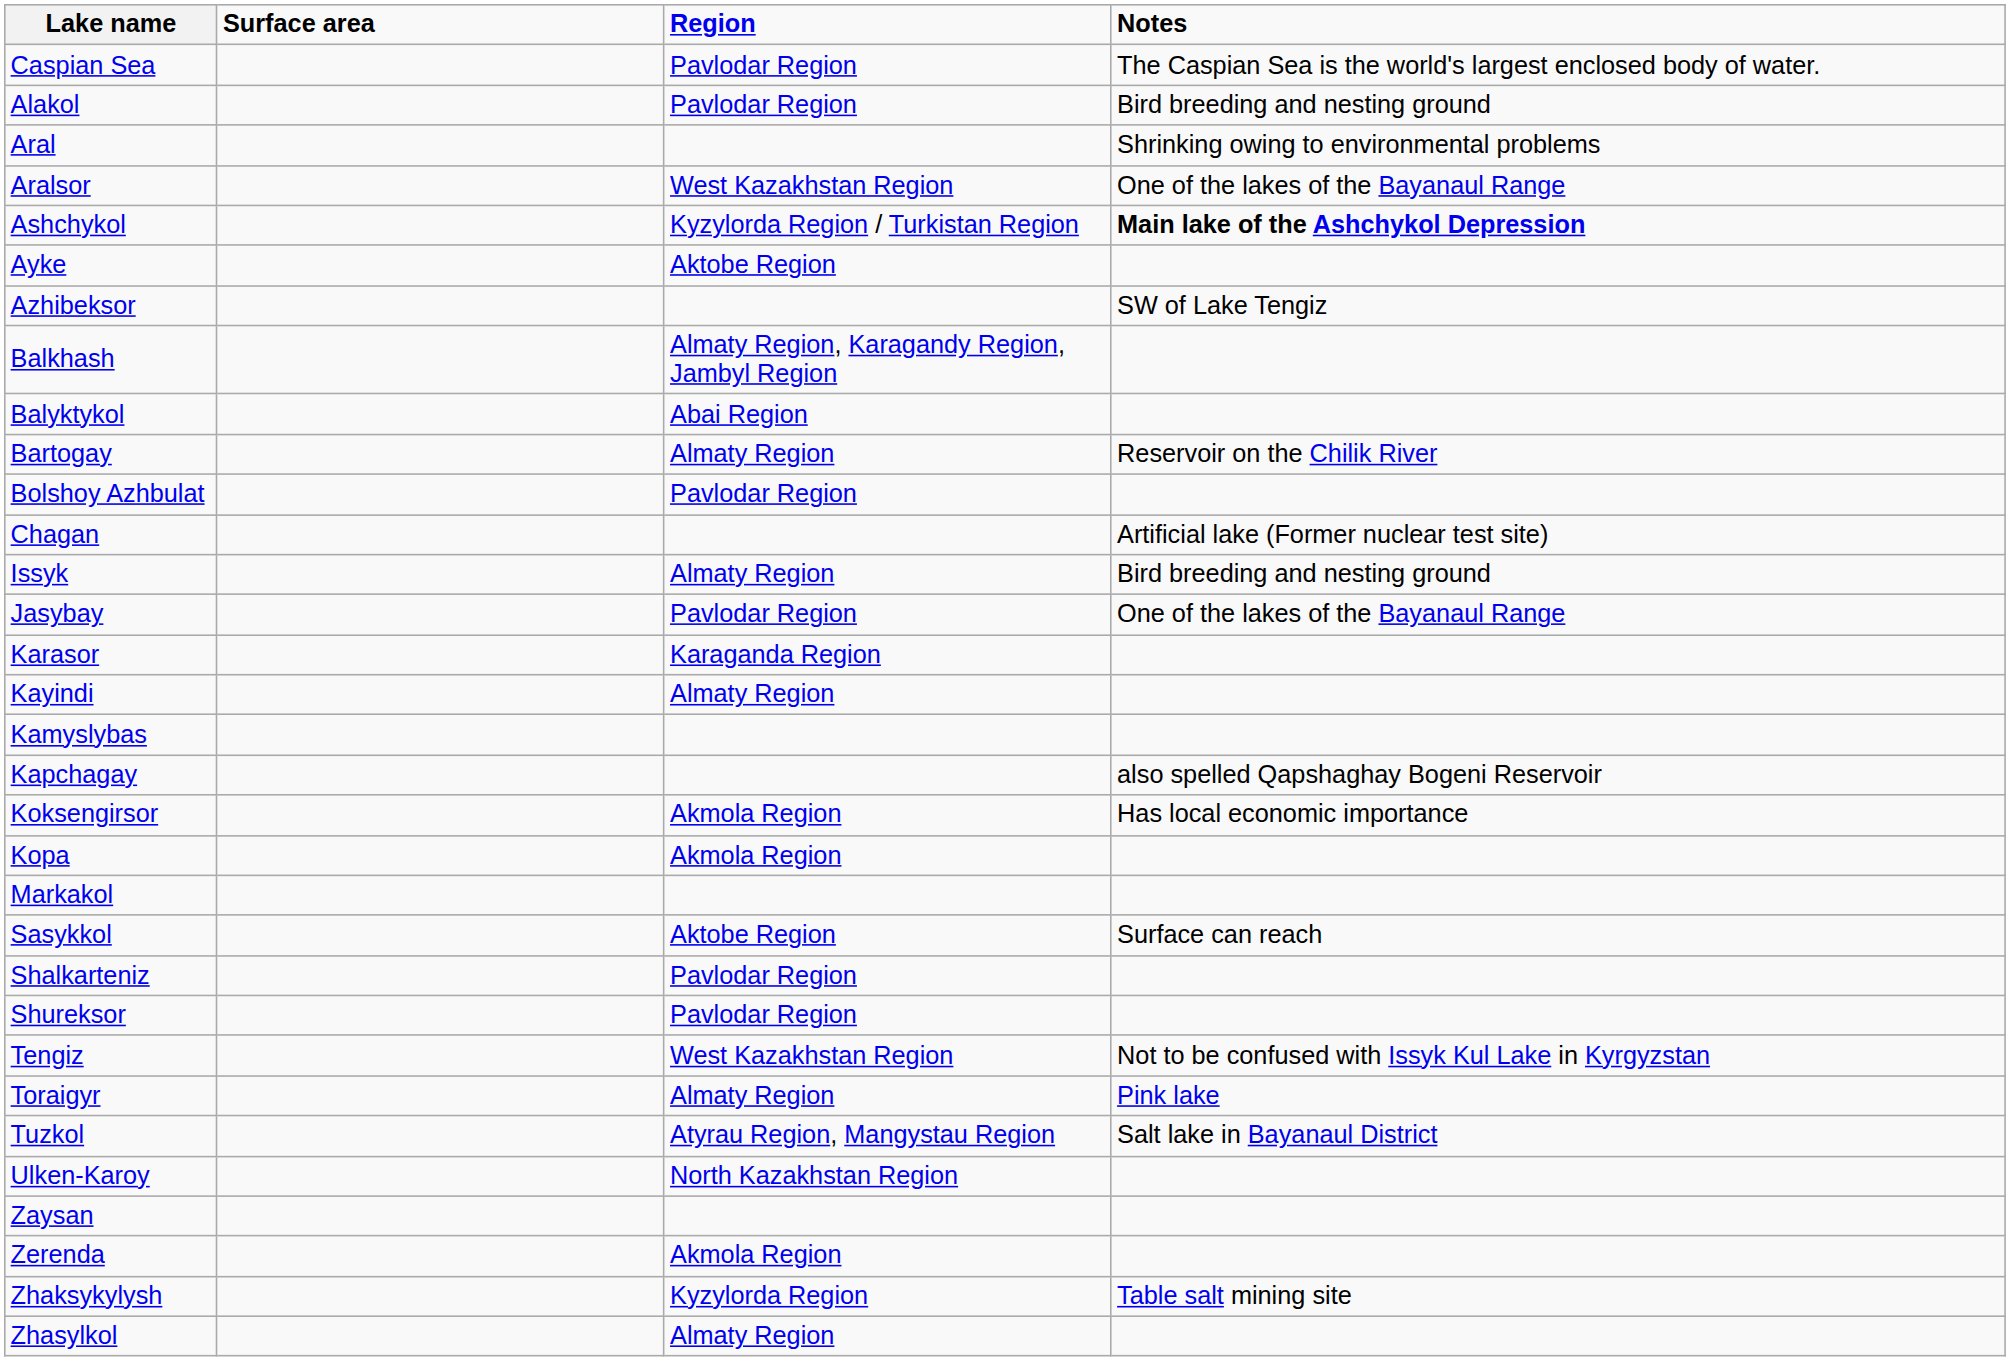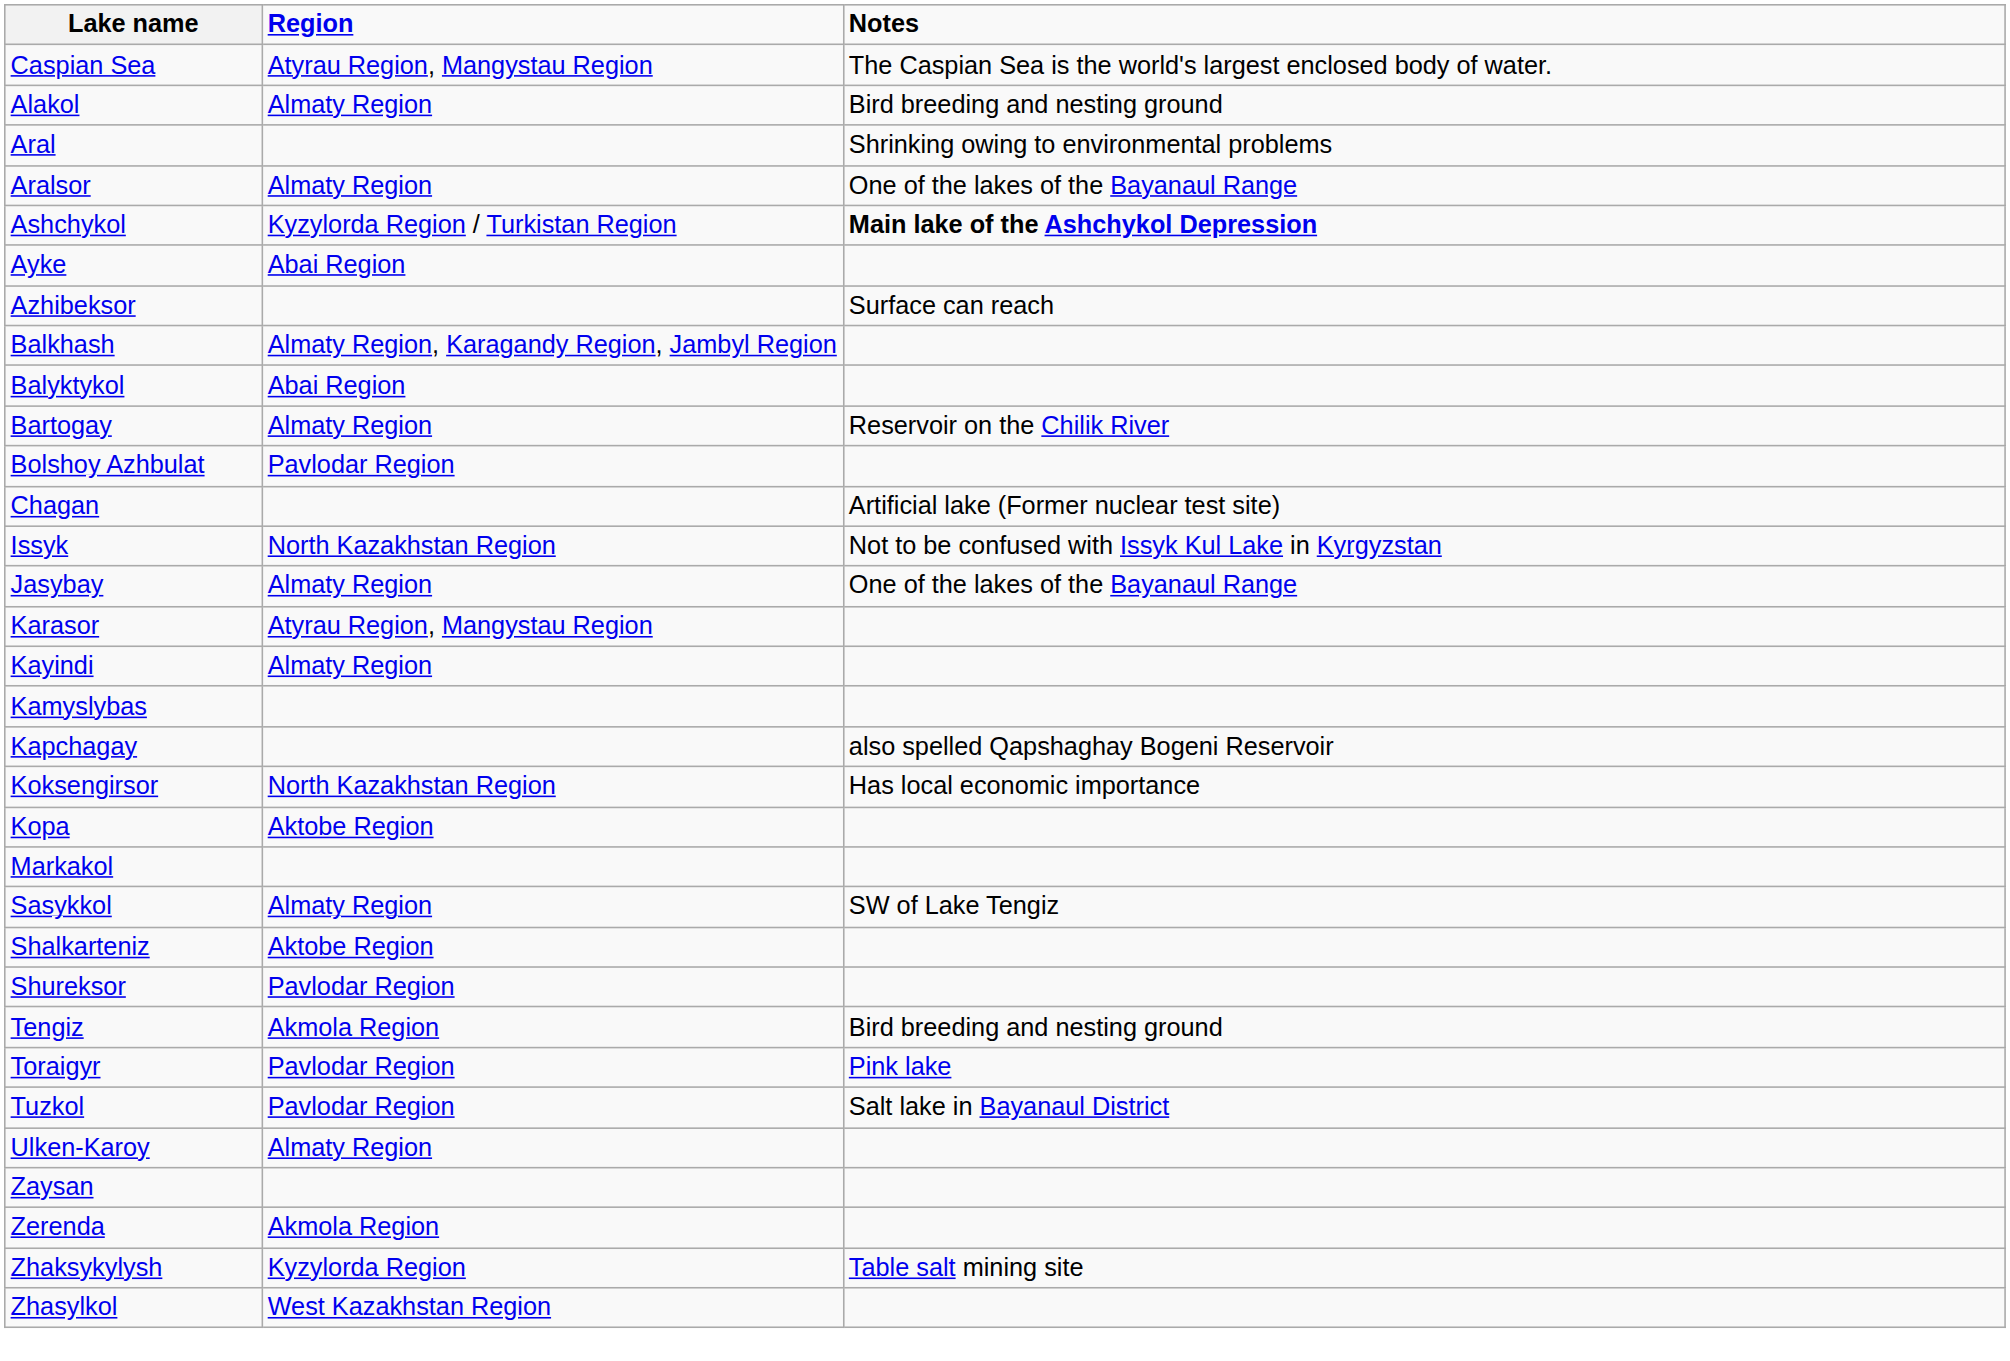 <table class="wikitable" width="80%">
 <tr>
 <th style="width:05%">Lake name</th>
-<td style="width:15%"><strong>Surface area</strong></td>
 <td style="width:15%"><strong><a href='#'>Region</a></strong></td>
 <td style="width:30%"><strong>Notes</strong></td>
 </tr>
 <tr>
 <td><a href='#'>Caspian Sea</a></td>
-<td></td>
-<td><a href='#'>Pavlodar Region</a></td>
+<td><a href='#'>Atyrau Region</a>, <a href='#'>Mangystau Region</a></td>
 <td>The Caspian Sea is the world's largest enclosed body of water.</td>
 </tr>
 <tr>
 <td><a href='#'>Alakol</a></td>
-<td></td>
-<td><a href='#'>Pavlodar Region</a></td>
+<td><a href='#'>Almaty Region</a></td>
 <td>Bird breeding and nesting ground</td>
 </tr>
 <tr>
 <td><a href='#'>Aral</a></td>
 <td></td>
-<td></td>
 <td>Shrinking owing to environmental problems</td>
 </tr>
 <tr>
 <td><a href='#'>Aralsor</a></td>
-<td></td>
-<td><a href='#'>West Kazakhstan Region</a></td>
+<td><a href='#'>Almaty Region</a></td>
 <td>One of the lakes of the <a href='#'>Bayanaul Range</a></td>
 </tr>
 <tr>
 <td><a href='#'>Ashchykol</a></td>
-<td></td>
 <td><a href='#'>Kyzylorda Region</a> / <a href='#'>Turkistan Region</a></td>
 <td><strong>Main lake of the <a href='#'>Ashchykol Depression</a></strong></td>
 </tr>
 <tr>
 <td><a href='#'>Ayke</a></td>
-<td></td>
-<td><a href='#'>Aktobe Region</a></td>
+<td><a href='#'>Abai Region</a></td>
 <td></td>
 </tr>
 <tr>
 <td><a href='#'>Azhibeksor</a></td>
 <td></td>
-<td></td>
-<td>SW of Lake Tengiz</td>
+<td>Surface can reach </td>
 </tr>
 <tr>
 <td><a href='#'>Balkhash</a></td>
-<td></td>
 <td><a href='#'>Almaty Region</a>, <a href='#'>Karagandy Region</a>, <a href='#'>Jambyl Region</a></td>
 <td></td>
 </tr>
 <tr>
 <td><a href='#'>Balyktykol</a></td>
-<td></td>
 <td><a href='#'>Abai Region</a></td>
 <td></td>
 </tr>
 <tr>
 <td><a href='#'>Bartogay</a></td>
-<td></td>
 <td><a href='#'>Almaty Region</a></td>
 <td>Reservoir on the <a href='#'>Chilik River</a></td>
 </tr>
 <tr>
 <td><a href='#'>Bolshoy Azhbulat</a></td>
-<td></td>
 <td><a href='#'>Pavlodar Region</a></td>
 <td></td>
 </tr>
 <tr>
 <td><a href='#'>Chagan</a></td>
 <td></td>
-<td></td>
 <td>Artificial lake (Former nuclear test site)</td>
 </tr>
 <tr>
 <td><a href='#'>Issyk</a></td>
-<td></td>
-<td><a href='#'>Almaty Region</a></td>
-<td>Bird breeding and nesting ground</td>
+<td><a href='#'>North Kazakhstan Region</a></td>
+<td>Not to be confused with <a href='#'>Issyk Kul Lake</a> in <a href='#'>Kyrgyzstan</a></td>
 </tr>
 <tr>
 <td><a href='#'>Jasybay</a></td>
-<td></td>
-<td><a href='#'>Pavlodar Region</a></td>
+<td><a href='#'>Almaty Region</a></td>
 <td>One of the lakes of the <a href='#'>Bayanaul Range</a></td>
 </tr>
 <tr>
 <td><a href='#'>Karasor</a></td>
-<td></td>
-<td><a href='#'>Karaganda Region</a></td>
+<td><a href='#'>Atyrau Region</a>, <a href='#'>Mangystau Region</a></td>
 <td></td>
 </tr>
 <tr>
 <td><a href='#'>Kayindi</a></td>
-<td></td>
 <td><a href='#'>Almaty Region</a></td>
 <td></td>
 </tr>
 <tr>
 <td><a href='#'>Kamyslybas</a></td>
 <td></td>
 <td></td>
-<td></td>
 </tr>
 <tr>
 <td><a href='#'>Kapchagay</a></td>
-<td></td>
 <td></td>
 <td>also spelled Qapshaghay Bogeni Reservoir</td>
 </tr>
 <tr>
 <td><a href='#'>Koksengirsor</a></td>
-<td></td>
-<td><a href='#'>Akmola Region</a></td>
+<td><a href='#'>North Kazakhstan Region</a></td>
 <td>Has local economic importance</td>
 </tr>
 <tr>
 <td><a href='#'>Kopa</a></td>
-<td></td>
-<td><a href='#'>Akmola Region</a></td>
+<td><a href='#'>Aktobe Region</a></td>
 <td></td>
 </tr>
 <tr>
 <td><a href='#'>Markakol</a></td>
 <td></td>
 <td></td>
-<td></td>
 </tr>
 <tr>
 <td><a href='#'>Sasykkol</a></td>
-<td></td>
-<td><a href='#'>Aktobe Region</a></td>
-<td>Surface can reach </td>
+<td><a href='#'>Almaty Region</a></td>
+<td>SW of Lake Tengiz</td>
 </tr>
 <tr>
 <td><a href='#'>Shalkarteniz</a></td>
-<td></td>
-<td><a href='#'>Pavlodar Region</a></td>
+<td><a href='#'>Aktobe Region</a></td>
 <td></td>
 </tr>
 <tr>
 <td><a href='#'>Shureksor</a></td>
-<td></td>
 <td><a href='#'>Pavlodar Region</a></td>
 <td></td>
 </tr>
 <tr>
 <td><a href='#'>Tengiz</a></td>
-<td></td>
-<td><a href='#'>West Kazakhstan Region</a></td>
-<td>Not to be confused with <a href='#'>Issyk Kul Lake</a> in <a href='#'>Kyrgyzstan</a></td>
+<td><a href='#'>Akmola Region</a></td>
+<td>Bird breeding and nesting ground</td>
 </tr>
 <tr>
 <td><a href='#'>Toraigyr</a></td>
-<td></td>
-<td><a href='#'>Almaty Region</a></td>
+<td><a href='#'>Pavlodar Region</a></td>
 <td><a href='#'>Pink lake</a></td>
 </tr>
 <tr>
 <td><a href='#'>Tuzkol</a></td>
-<td></td>
-<td><a href='#'>Atyrau Region</a>, <a href='#'>Mangystau Region</a></td>
+<td><a href='#'>Pavlodar Region</a></td>
 <td>Salt lake in <a href='#'>Bayanaul District</a></td>
 </tr>
 <tr>
 <td><a href='#'>Ulken-Karoy</a></td>
-<td></td>
-<td><a href='#'>North Kazakhstan Region</a></td>
+<td><a href='#'>Almaty Region</a></td>
 <td></td>
 </tr>
 <tr>
 <td><a href='#'>Zaysan</a></td>
 <td></td>
 <td></td>
-<td></td>
 </tr>
 <tr>
 <td><a href='#'>Zerenda</a></td>
-<td></td>
 <td><a href='#'>Akmola Region</a></td>
 <td></td>
 </tr>
 <tr>
 <td><a href='#'>Zhaksykylysh</a></td>
-<td></td>
 <td><a href='#'>Kyzylorda Region</a></td>
 <td><a href='#'>Table salt</a> mining site</td>
 </tr>
 <tr>
 <td><a href='#'>Zhasylkol</a></td>
-<td></td>
-<td><a href='#'>Almaty Region</a></td>
+<td><a href='#'>West Kazakhstan Region</a></td>
 <td></td>
 </tr>
 </table>
